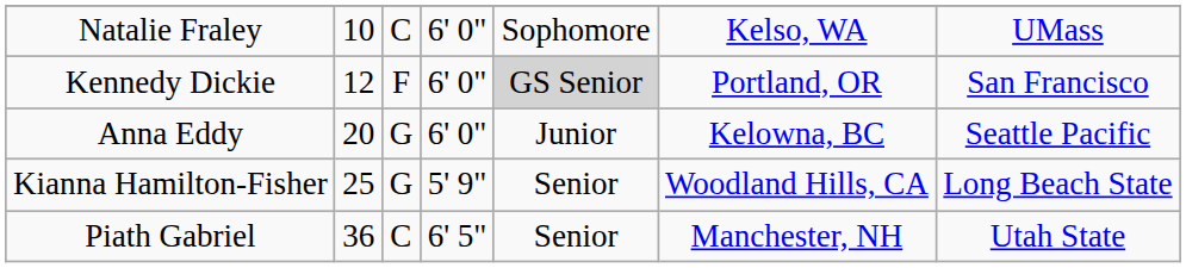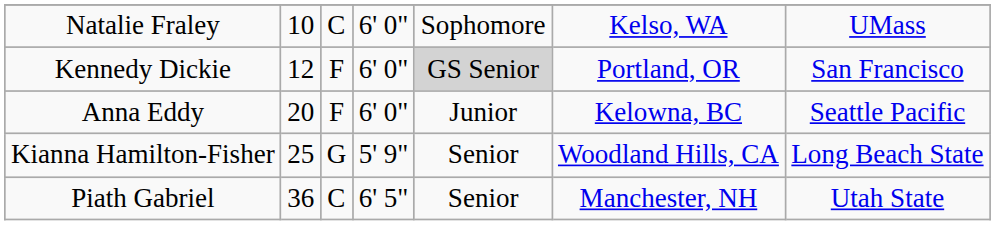 <table class="wikitable sortable" style="text-align: center">
 <tr align=center>
 </tr>
 <tr>
 <td>Natalie Fraley</td>
 <td>10</td>
 <td>C</td>
 <td>6' 0"</td>
 <td>Sophomore</td>
 <td><a href='#'>Kelso, WA</a></td>
 <td><a href='#'>UMass</a></td>
 </tr>
 <tr>
 <td>Kennedy Dickie</td>
 <td>12</td>
 <td>F</td>
 <td>6' 0"</td>
 <td style="background: lightgrey;">GS Senior</td>
 <td><a href='#'>Portland, OR</a></td>
 <td><a href='#'>San Francisco</a></td>
 </tr>
 <tr>
 <td>Anna Eddy</td>
 <td>20</td>
-<td>G</td>
+<td>F</td>
 <td>6' 0"</td>
 <td> Junior</td>
 <td><a href='#'>Kelowna, BC</a></td>
 <td><a href='#'>Seattle Pacific</a></td>
 </tr>
 <tr>
 <td>Kianna Hamilton-Fisher</td>
 <td>25</td>
 <td>G</td>
 <td>5' 9"</td>
 <td> Senior</td>
 <td><a href='#'>Woodland Hills, CA</a></td>
 <td><a href='#'>Long Beach State</a></td>
 </tr>
 <tr>
 <td>Piath Gabriel</td>
 <td>36</td>
 <td>C</td>
 <td>6' 5"</td>
 <td>Senior</td>
 <td><a href='#'>Manchester, NH</a></td>
 <td><a href='#'>Utah State</a></td>
 </tr>
 </table>
